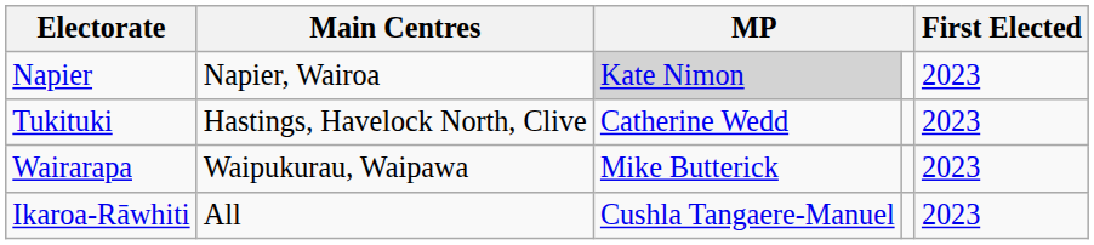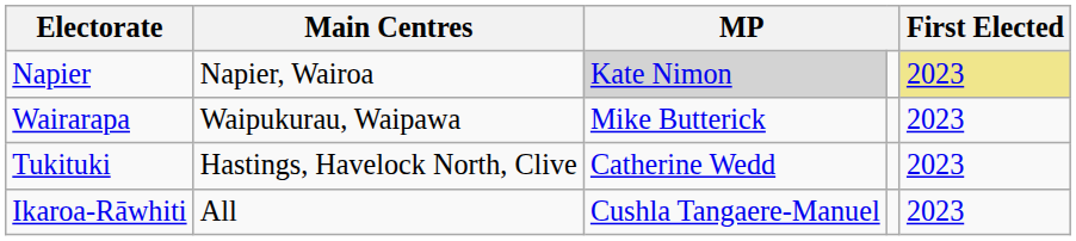 <table class="wikitable">
 <tr>
 <th>Electorate</th>
 <th>Main Centres</th>
 <th colspan="2">MP</th>
 <th>First Elected</th>
 </tr>
 <tr>
 <td><a href='#'>Napier</a></td>
 <td>Napier, Wairoa</td>
 <td style="background: lightgrey;"><a href='#'>Kate Nimon</a></td>
 <td></td>
+<td style="background: khaki;"><a href='#'>2023</a></td>
+</tr>
+<tr>
+<td><a href='#'>Wairarapa</a></td>
+<td>Waipukurau, Waipawa</td>
+<td><a href='#'>Mike Butterick</a></td>
+<td></td>
 <td><a href='#'>2023</a></td>
 </tr>
 <tr>
 <td><a href='#'>Tukituki</a></td>
 <td>Hastings, Havelock North, Clive</td>
 <td><a href='#'>Catherine Wedd</a></td>
-<td></td>
-<td><a href='#'>2023</a></td>
-</tr>
-<tr>
-<td><a href='#'>Wairarapa</a></td>
-<td>Waipukurau, Waipawa</td>
-<td><a href='#'>Mike Butterick</a></td>
 <td></td>
 <td><a href='#'>2023</a></td>
 </tr>
 <tr>
 <td><a href='#'>Ikaroa-Rāwhiti</a></td>
 <td>All</td>
 <td><a href='#'>Cushla Tangaere-Manuel</a></td>
 <td></td>
 <td><a href='#'>2023</a></td>
 </tr>
 </table>
